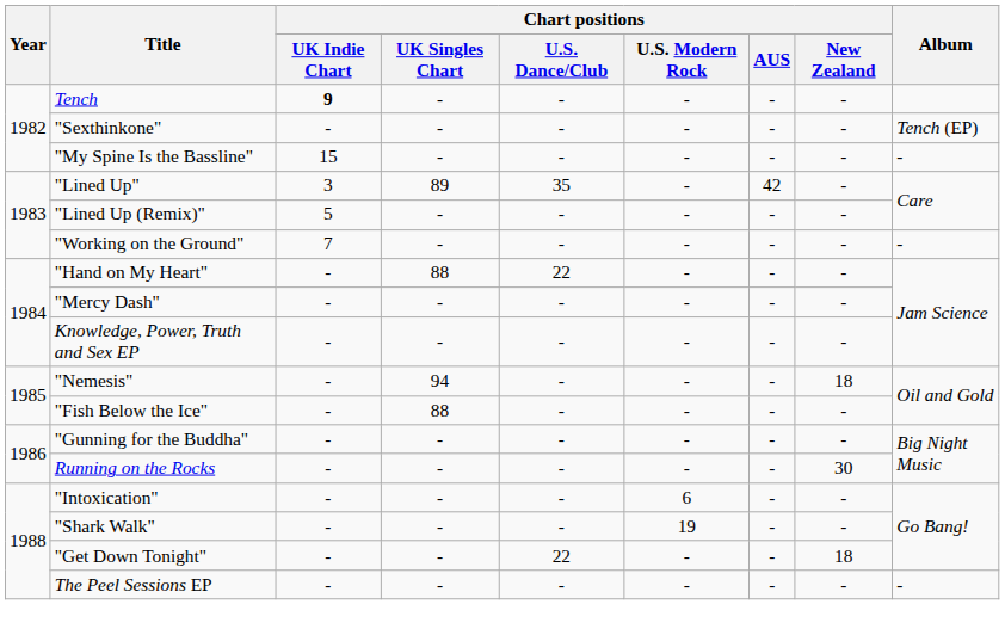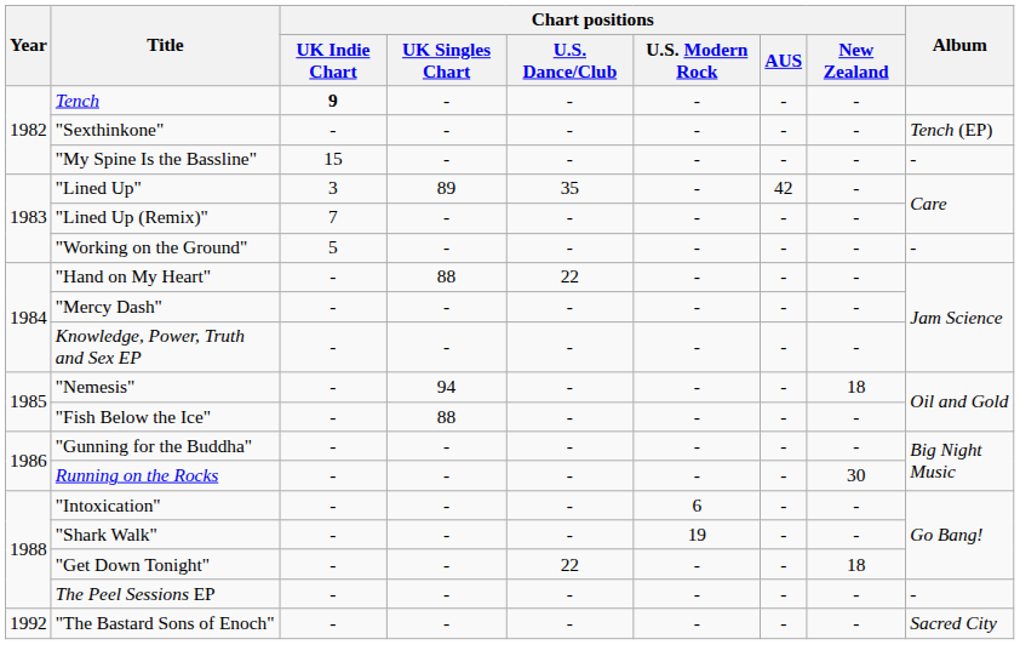 <table class="wikitable">
 <tr>
 <th rowspan="2">Year</th>
 <th rowspan="2">Title</th>
 <th colspan="6">Chart positions</th>
 <th rowspan="2">Album</th>
 </tr>
 <tr>
 <th><a href='#'>UK Indie Chart</a></th>
 <th><a href='#'>UK Singles Chart</a></th>
 <th><a href='#'>U.S.</a> <a href='#'>Dance/Club</a></th>
 <th>U.S. <a href='#'>Modern Rock</a></th>
 <th><a href='#'>AUS</a></th>
 <th><a href='#'>New Zealand</a></th>
 </tr>
 <tr>
 <td rowspan="3">1982</td>
 <td><em><a href='#'>Tench</a></em></td>
 <td align="center"><strong>9</strong></td>
 <td align="center">-</td>
 <td align="center">-</td>
 <td align="center">-</td>
 <td align="center">-</td>
 <td align="center">-</td>
 <td></td>
 </tr>
 <tr>
 <td>"Sexthinkone"</td>
 <td align="center">-</td>
 <td align="center">-</td>
 <td align="center">-</td>
 <td align="center">-</td>
 <td align="center">-</td>
 <td align="center">-</td>
 <td><em>Tench</em> (EP)</td>
 </tr>
 <tr>
 <td>"My Spine Is the Bassline"</td>
 <td align="center">15</td>
 <td align="center">-</td>
 <td align="center">-</td>
 <td align="center">-</td>
 <td align="center">-</td>
 <td align="center">-</td>
 <td>-</td>
 </tr>
 <tr>
 <td rowspan="3">1983</td>
 <td>"Lined Up"</td>
 <td align="center">3</td>
 <td align="center">89</td>
 <td align="center">35</td>
 <td align="center">-</td>
 <td align="center">42</td>
 <td align="center">-</td>
 <td rowspan="2"><em>Care</em></td>
 </tr>
 <tr>
 <td>"Lined Up (Remix)"</td>
-<td align="center">5</td>
+<td align="center">7</td>
 <td align="center">-</td>
 <td align="center">-</td>
 <td align="center">-</td>
 <td align="center">-</td>
 <td align="center">-</td>
 </tr>
 <tr>
 <td>"Working on the Ground"</td>
-<td align="center">7</td>
+<td align="center">5</td>
 <td align="center">-</td>
 <td align="center">-</td>
 <td align="center">-</td>
 <td align="center">-</td>
 <td align="center">-</td>
 <td>-</td>
 </tr>
 <tr>
 <td rowspan="3">1984</td>
 <td>"Hand on My Heart"</td>
 <td align="center">-</td>
 <td align="center">88</td>
 <td align="center">22</td>
 <td align="center">-</td>
 <td align="center">-</td>
 <td align="center">-</td>
 <td rowspan="3"><em>Jam Science</em></td>
 </tr>
 <tr>
 <td>"Mercy Dash"</td>
 <td align="center">-</td>
 <td align="center">-</td>
 <td align="center">-</td>
 <td align="center">-</td>
 <td align="center">-</td>
 <td align="center">-</td>
 </tr>
 <tr>
 <td><em>Knowledge, Power, Truth and Sex EP</em></td>
 <td align="center">-</td>
 <td align="center">-</td>
 <td align="center">-</td>
 <td align="center">-</td>
 <td align="center">-</td>
 <td align="center">-</td>
 </tr>
 <tr>
 <td rowspan="2">1985</td>
 <td>"Nemesis"</td>
 <td align="center">-</td>
 <td align="center">94</td>
 <td align="center">-</td>
 <td align="center">-</td>
 <td align="center">-</td>
 <td align="center">18</td>
 <td rowspan="2"><em>Oil and Gold</em></td>
 </tr>
 <tr>
 <td>"Fish Below the Ice"</td>
 <td align="center">-</td>
 <td align="center">88</td>
 <td align="center">-</td>
 <td align="center">-</td>
 <td align="center">-</td>
 <td align="center">-</td>
 </tr>
 <tr>
 <td rowspan="2">1986</td>
 <td>"Gunning for the Buddha"</td>
 <td align="center">-</td>
 <td align="center">-</td>
 <td align="center">-</td>
 <td align="center">-</td>
 <td align="center">-</td>
 <td align="center">-</td>
 <td rowspan="2"><em>Big Night Music</em></td>
 </tr>
 <tr>
 <td><em><a href='#'>Running on the Rocks</a></em></td>
 <td align="center">-</td>
 <td align="center">-</td>
 <td align="center">-</td>
 <td align="center">-</td>
 <td align="center">-</td>
 <td align="center">30</td>
 </tr>
 <tr>
 <td rowspan="4">1988</td>
 <td>"Intoxication"</td>
 <td align="center">-</td>
 <td align="center">-</td>
 <td align="center">-</td>
 <td align="center">6</td>
 <td align="center">-</td>
 <td align="center">-</td>
 <td rowspan="3"><em>Go Bang!</em></td>
 </tr>
 <tr>
 <td>"Shark Walk"</td>
 <td align="center">-</td>
 <td align="center">-</td>
 <td align="center">-</td>
 <td align="center">19</td>
 <td align="center">-</td>
 <td align="center">-</td>
 </tr>
 <tr>
 <td>"Get Down Tonight"</td>
 <td align="center">-</td>
 <td align="center">-</td>
 <td align="center">22</td>
 <td align="center">-</td>
 <td align="center">-</td>
 <td align="center">18</td>
 </tr>
 <tr>
 <td><em>The Peel Sessions</em> EP</td>
 <td align="center">-</td>
 <td align="center">-</td>
 <td align="center">-</td>
 <td align="center">-</td>
 <td align="center">-</td>
 <td align="center">-</td>
 <td>-</td>
 </tr>
+<tr>
+<td>1992</td>
+<td>"The Bastard Sons of Enoch"</td>
+<td align="center">-</td>
+<td align="center">-</td>
+<td align="center">-</td>
+<td align="center">-</td>
+<td align="center">-</td>
+<td align="center">-</td>
+<td><em>Sacred City</em></td>
+</tr>
 </table>
